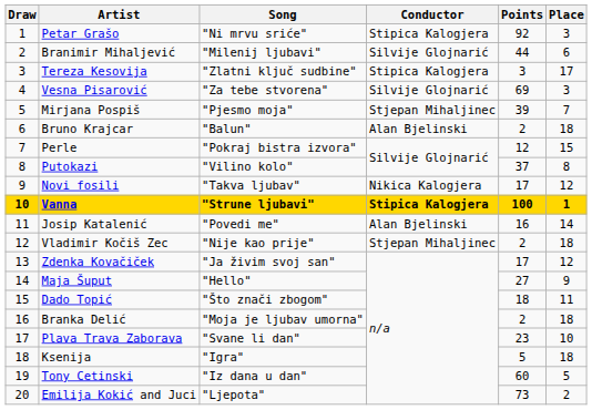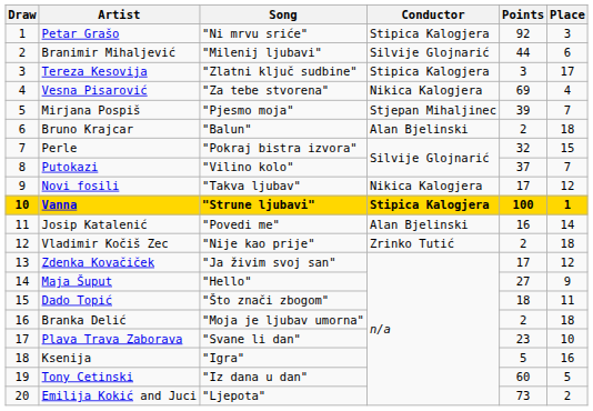 <table class="sortable wikitable" style="margin: 1em auto 1em auto; text-align:center">
 <tr>
 <th>Draw</th>
 <th>Artist</th>
 <th>Song</th>
 <th>Conductor</th>
 <th>Points</th>
 <th>Place</th>
 </tr>
 <tr>
 <td>1</td>
 <td align="left"><a href='#'>Petar Grašo</a></td>
 <td align="left">"Ni mrvu sriće"</td>
 <td align="left">Stipica Kalogjera</td>
 <td>92</td>
 <td>3</td>
 </tr>
 <tr>
 <td>2</td>
 <td align="left">Branimir Mihaljević</td>
 <td align="left">"Milenij ljubavi"</td>
 <td align="left">Silvije Glojnarić</td>
 <td>44</td>
 <td>6</td>
 </tr>
 <tr>
 <td>3</td>
 <td align="left"><a href='#'>Tereza Kesovija</a></td>
 <td align="left">"Zlatni ključ sudbine"</td>
 <td align="left">Stipica Kalogjera</td>
 <td>3</td>
 <td>17</td>
 </tr>
 <tr>
 <td>4</td>
 <td align="left"><a href='#'>Vesna Pisarović</a></td>
 <td align="left">"Za tebe stvorena"</td>
-<td align="left">Silvije Glojnarić</td>
+<td align="left">Nikica Kalogjera</td>
 <td>69</td>
-<td>3</td>
+<td>4</td>
 </tr>
 <tr>
 <td>5</td>
 <td align="left">Mirjana Pospiš</td>
 <td align="left">"Pjesmo moja"</td>
 <td align="left">Stjepan Mihaljinec</td>
 <td>39</td>
 <td>7</td>
 </tr>
 <tr>
 <td>6</td>
 <td align="left">Bruno Krajcar</td>
 <td align="left">"Balun"</td>
 <td align="left">Alan Bjelinski</td>
 <td>2</td>
 <td>18</td>
 </tr>
 <tr>
 <td>7</td>
 <td align="left">Perle</td>
 <td align="left">"Pokraj bistra izvora"</td>
 <td rowspan="2" align="left">Silvije Glojnarić</td>
-<td>12</td>
+<td>32</td>
 <td>15</td>
 </tr>
 <tr>
 <td>8</td>
 <td align="left"><a href='#'>Putokazi</a></td>
 <td align="left">"Vilino kolo"</td>
 <td>37</td>
-<td>8</td>
+<td>7</td>
 </tr>
 <tr>
 <td>9</td>
 <td align="left"><a href='#'>Novi fosili</a></td>
 <td align="left">"Takva ljubav"</td>
 <td align="left">Nikica Kalogjera</td>
 <td>17</td>
 <td>12</td>
 </tr>
 <tr style="font-weight:bold; background:gold;">
 <td>10</td>
 <td align="left"><a href='#'>Vanna</a></td>
 <td align="left">"Strune ljubavi"</td>
 <td align="left">Stipica Kalogjera</td>
 <td>100</td>
 <td>1</td>
 </tr>
 <tr>
 <td>11</td>
 <td align="left">Josip Katalenić</td>
 <td align="left">"Povedi me"</td>
 <td align="left">Alan Bjelinski</td>
 <td>16</td>
 <td>14</td>
 </tr>
 <tr>
 <td>12</td>
 <td align="left">Vladimir Kočiš Zec</td>
 <td align="left">"Nije kao prije"</td>
-<td align="left">Stjepan Mihaljinec</td>
+<td align="left">Zrinko Tutić</td>
 <td>2</td>
 <td>18</td>
 </tr>
 <tr>
 <td>13</td>
 <td align="left"><a href='#'>Zdenka Kovačiček</a></td>
 <td align="left">"Ja živim svoj san"</td>
 <td rowspan="8" align="left"><em>n/a</em></td>
 <td>17</td>
 <td>12</td>
 </tr>
 <tr>
 <td>14</td>
 <td align="left"><a href='#'>Maja Šuput</a></td>
 <td align="left">"Hello"</td>
 <td>27</td>
 <td>9</td>
 </tr>
 <tr>
 <td>15</td>
 <td align="left"><a href='#'>Dado Topić</a></td>
 <td align="left">"Što znači zbogom"</td>
 <td>18</td>
 <td>11</td>
 </tr>
 <tr>
 <td>16</td>
 <td align="left">Branka Delić</td>
 <td align="left">"Moja je ljubav umorna"</td>
 <td>2</td>
 <td>18</td>
 </tr>
 <tr>
 <td>17</td>
 <td align="left"><a href='#'>Plava Trava Zaborava</a></td>
 <td align="left">"Svane li dan"</td>
 <td>23</td>
 <td>10</td>
 </tr>
 <tr>
 <td>18</td>
 <td align="left">Ksenija</td>
 <td align="left">"Igra"</td>
 <td>5</td>
-<td>18</td>
+<td>16</td>
 </tr>
 <tr>
 <td>19</td>
 <td align="left"><a href='#'>Tony Cetinski</a></td>
 <td align="left">"Iz dana u dan"</td>
 <td>60</td>
 <td>5</td>
 </tr>
 <tr>
 <td>20</td>
 <td align="left"><a href='#'>Emilija Kokić</a> and Juci</td>
 <td align="left">"Ljepota"</td>
 <td>73</td>
 <td>2</td>
 </tr>
 </table>
